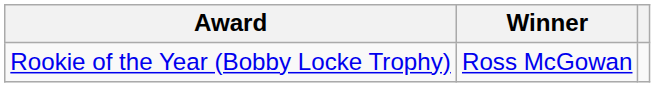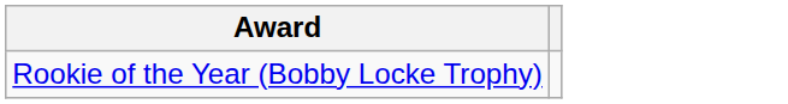 <table class="wikitable">
 <tr>
 <th>Award</th>
-<th>Winner</th>
 <th></th>
 </tr>
 <tr>
 <td><a href='#'>Rookie of the Year (Bobby Locke Trophy)</a></td>
-<td> <a href='#'>Ross McGowan</a></td>
 <td></td>
 </tr>
 </table>
